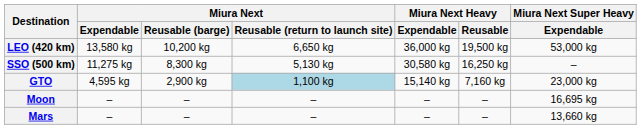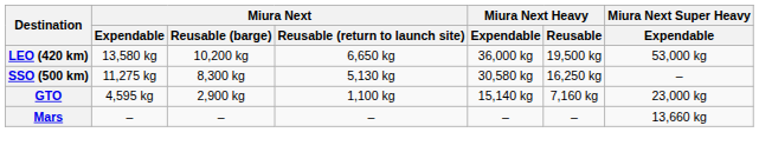 <table class="wikitable" style="font-size:small; text-align:center;">
 <tr>
 <th rowspan="2">Destination</th>
 <th colspan="3">Miura Next</th>
 <th colspan="2">Miura Next Heavy</th>
 <th colspan="1">Miura Next Super Heavy</th>
 </tr>
 <tr>
 <th>Expendable</th>
 <th>Reusable (barge)</th>
 <th>Reusable (return to launch site)</th>
 <th>Expendable</th>
 <th>Reusable </th>
 <th>Expendable</th>
 </tr>
 <tr>
 <th><a href='#'>LEO</a> (420 km)</th>
 <td>13,580 kg</td>
 <td>10,200 kg</td>
 <td>6,650 kg</td>
 <td>36,000 kg</td>
 <td>19,500 kg</td>
 <td>53,000 kg</td>
 </tr>
 <tr>
 <th><a href='#'>SSO</a> (500 km)</th>
 <td>11,275 kg</td>
 <td>8,300 kg</td>
 <td>5,130 kg</td>
 <td>30,580 kg</td>
 <td>16,250 kg</td>
 <td>–</td>
 </tr>
 <tr>
 <th><a href='#'>GTO</a></th>
 <td>4,595 kg</td>
 <td>2,900 kg</td>
-<td style="background: lightblue;">1,100 kg</td>
+<td>1,100 kg</td>
 <td>15,140 kg</td>
 <td>7,160 kg</td>
 <td>23,000 kg</td>
-</tr>
-<tr>
-<th><a href='#'>Moon</a></th>
-<td>–</td>
-<td>–</td>
-<td>–</td>
-<td>–</td>
-<td>–</td>
-<td>16,695 kg</td>
 </tr>
 <tr>
 <th><a href='#'>Mars</a></th>
 <td>–</td>
 <td>–</td>
 <td>–</td>
 <td>–</td>
 <td>–</td>
 <td>13,660 kg</td>
 </tr>
 </table>
